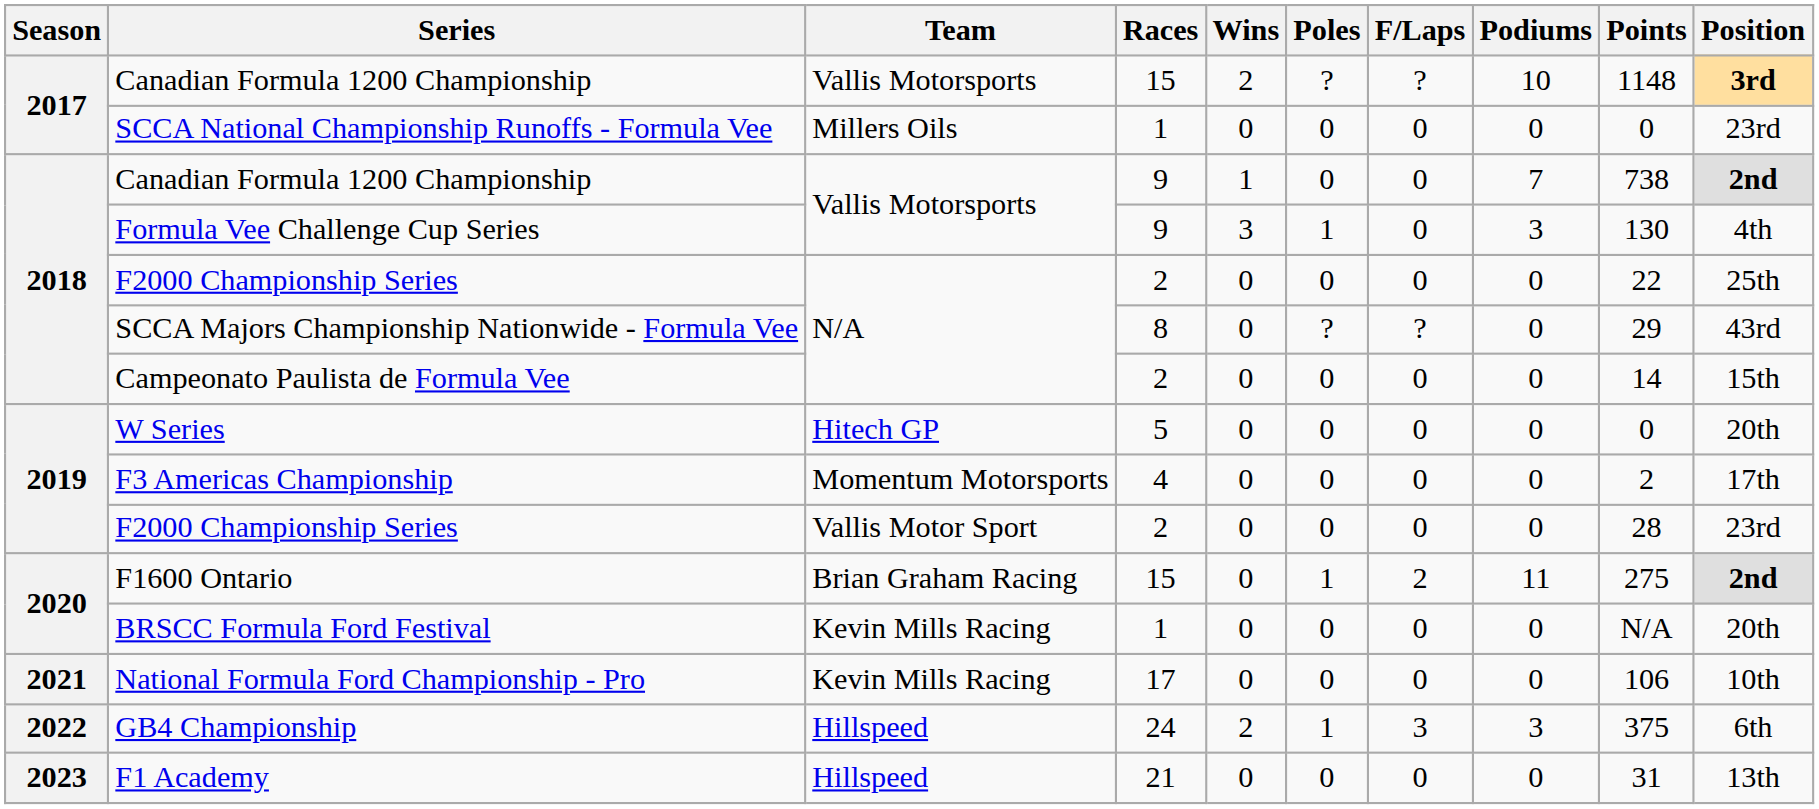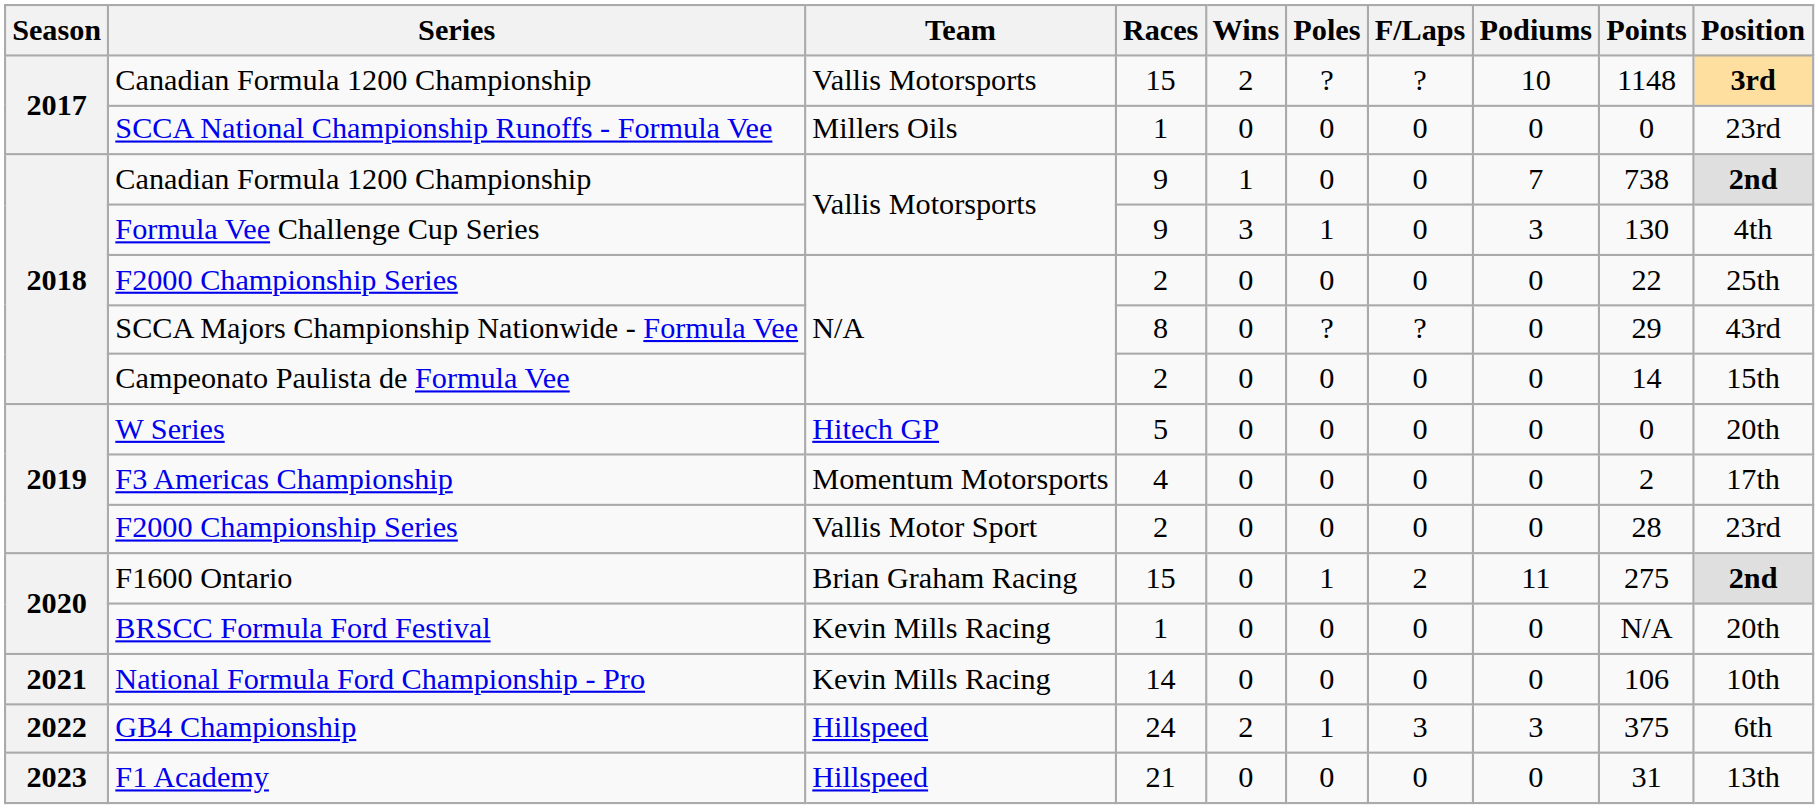 <table class="wikitable" style="font-size: 90%; text-align:center">
 <tr>
 <th>Season</th>
 <th>Series</th>
 <th>Team</th>
 <th>Races</th>
 <th>Wins</th>
 <th>Poles</th>
 <th>F/Laps</th>
 <th>Podiums</th>
 <th>Points</th>
 <th>Position</th>
 </tr>
 <tr>
 <th rowspan=2>2017</th>
 <td align=left>Canadian Formula 1200 Championship</td>
 <td align=left>Vallis Motorsports</td>
 <td>15</td>
 <td>2</td>
 <td>?</td>
 <td>?</td>
 <td>10</td>
 <td>1148</td>
 <td style="background:#FFDF9F;"><strong>3rd</strong></td>
 </tr>
 <tr>
 <td align=left><a href='#'>SCCA National Championship Runoffs - Formula Vee</a></td>
 <td align=left>Millers Oils</td>
 <td>1</td>
 <td>0</td>
 <td>0</td>
 <td>0</td>
 <td>0</td>
 <td>0</td>
 <td>23rd</td>
 </tr>
 <tr>
 <th rowspan=5>2018</th>
 <td align=left>Canadian Formula 1200 Championship</td>
 <td rowspan=2 align=left>Vallis Motorsports</td>
 <td>9</td>
 <td>1</td>
 <td>0</td>
 <td>0</td>
 <td>7</td>
 <td>738</td>
 <td style="background:#DFDFDF;"><strong>2nd</strong></td>
 </tr>
 <tr>
 <td align=left><a href='#'>Formula Vee</a> Challenge Cup Series</td>
 <td>9</td>
 <td>3</td>
 <td>1</td>
 <td>0</td>
 <td>3</td>
 <td>130</td>
 <td>4th</td>
 </tr>
 <tr>
 <td align=left><a href='#'>F2000 Championship Series</a></td>
 <td rowspan=3 align=left>N/A</td>
 <td>2</td>
 <td>0</td>
 <td>0</td>
 <td>0</td>
 <td>0</td>
 <td>22</td>
 <td>25th</td>
 </tr>
 <tr>
 <td align=left nowrap>SCCA Majors Championship Nationwide - <a href='#'>Formula Vee</a></td>
 <td>8</td>
 <td>0</td>
 <td>?</td>
 <td>?</td>
 <td>0</td>
 <td>29</td>
 <td>43rd</td>
 </tr>
 <tr>
 <td align=left>Campeonato Paulista de <a href='#'>Formula Vee</a></td>
 <td>2</td>
 <td>0</td>
 <td>0</td>
 <td>0</td>
 <td>0</td>
 <td>14</td>
 <td>15th</td>
 </tr>
 <tr>
 <th rowspan=3>2019</th>
 <td align=left><a href='#'>W Series</a></td>
 <td align=left><a href='#'>Hitech GP</a></td>
 <td>5</td>
 <td>0</td>
 <td>0</td>
 <td>0</td>
 <td>0</td>
 <td>0</td>
 <td>20th</td>
 </tr>
 <tr>
 <td align=left><a href='#'>F3 Americas Championship</a></td>
 <td align=left nowrap>Momentum Motorsports</td>
 <td>4</td>
 <td>0</td>
 <td>0</td>
 <td>0</td>
 <td>0</td>
 <td>2</td>
 <td>17th</td>
 </tr>
 <tr>
 <td align=left><a href='#'>F2000 Championship Series</a></td>
 <td align=left>Vallis Motor Sport</td>
 <td>2</td>
 <td>0</td>
 <td>0</td>
 <td>0</td>
 <td>0</td>
 <td>28</td>
 <td>23rd</td>
 </tr>
 <tr>
 <th rowspan=2>2020</th>
 <td align=left>F1600 Ontario</td>
 <td align=left>Brian Graham Racing</td>
 <td>15</td>
 <td>0</td>
 <td>1</td>
 <td>2</td>
 <td>11</td>
 <td>275</td>
 <td style="background:#DFDFDF;"><strong>2nd</strong></td>
 </tr>
 <tr>
 <td align=left><a href='#'>BRSCC Formula Ford Festival</a></td>
 <td align=left>Kevin Mills Racing</td>
 <td>1</td>
 <td>0</td>
 <td>0</td>
 <td>0</td>
 <td>0</td>
 <td>N/A</td>
 <td>20th</td>
 </tr>
 <tr>
 <th>2021</th>
 <td align=left><a href='#'>National Formula Ford Championship - Pro</a></td>
 <td align=left>Kevin Mills Racing</td>
-<td>17</td>
+<td>14</td>
 <td>0</td>
 <td>0</td>
 <td>0</td>
 <td>0</td>
 <td>106</td>
 <td>10th</td>
 </tr>
 <tr>
 <th>2022</th>
 <td align=left><a href='#'>GB4 Championship</a></td>
 <td align=left><a href='#'>Hillspeed</a></td>
 <td>24</td>
 <td>2</td>
 <td>1</td>
 <td>3</td>
 <td>3</td>
 <td>375</td>
 <td>6th</td>
 </tr>
 <tr>
 <th>2023</th>
 <td align=left><a href='#'>F1 Academy</a></td>
 <td align=left><a href='#'>Hillspeed</a></td>
 <td>21</td>
 <td>0</td>
 <td>0</td>
 <td>0</td>
 <td>0</td>
 <td>31</td>
 <td>13th</td>
 </tr>
 </table>
